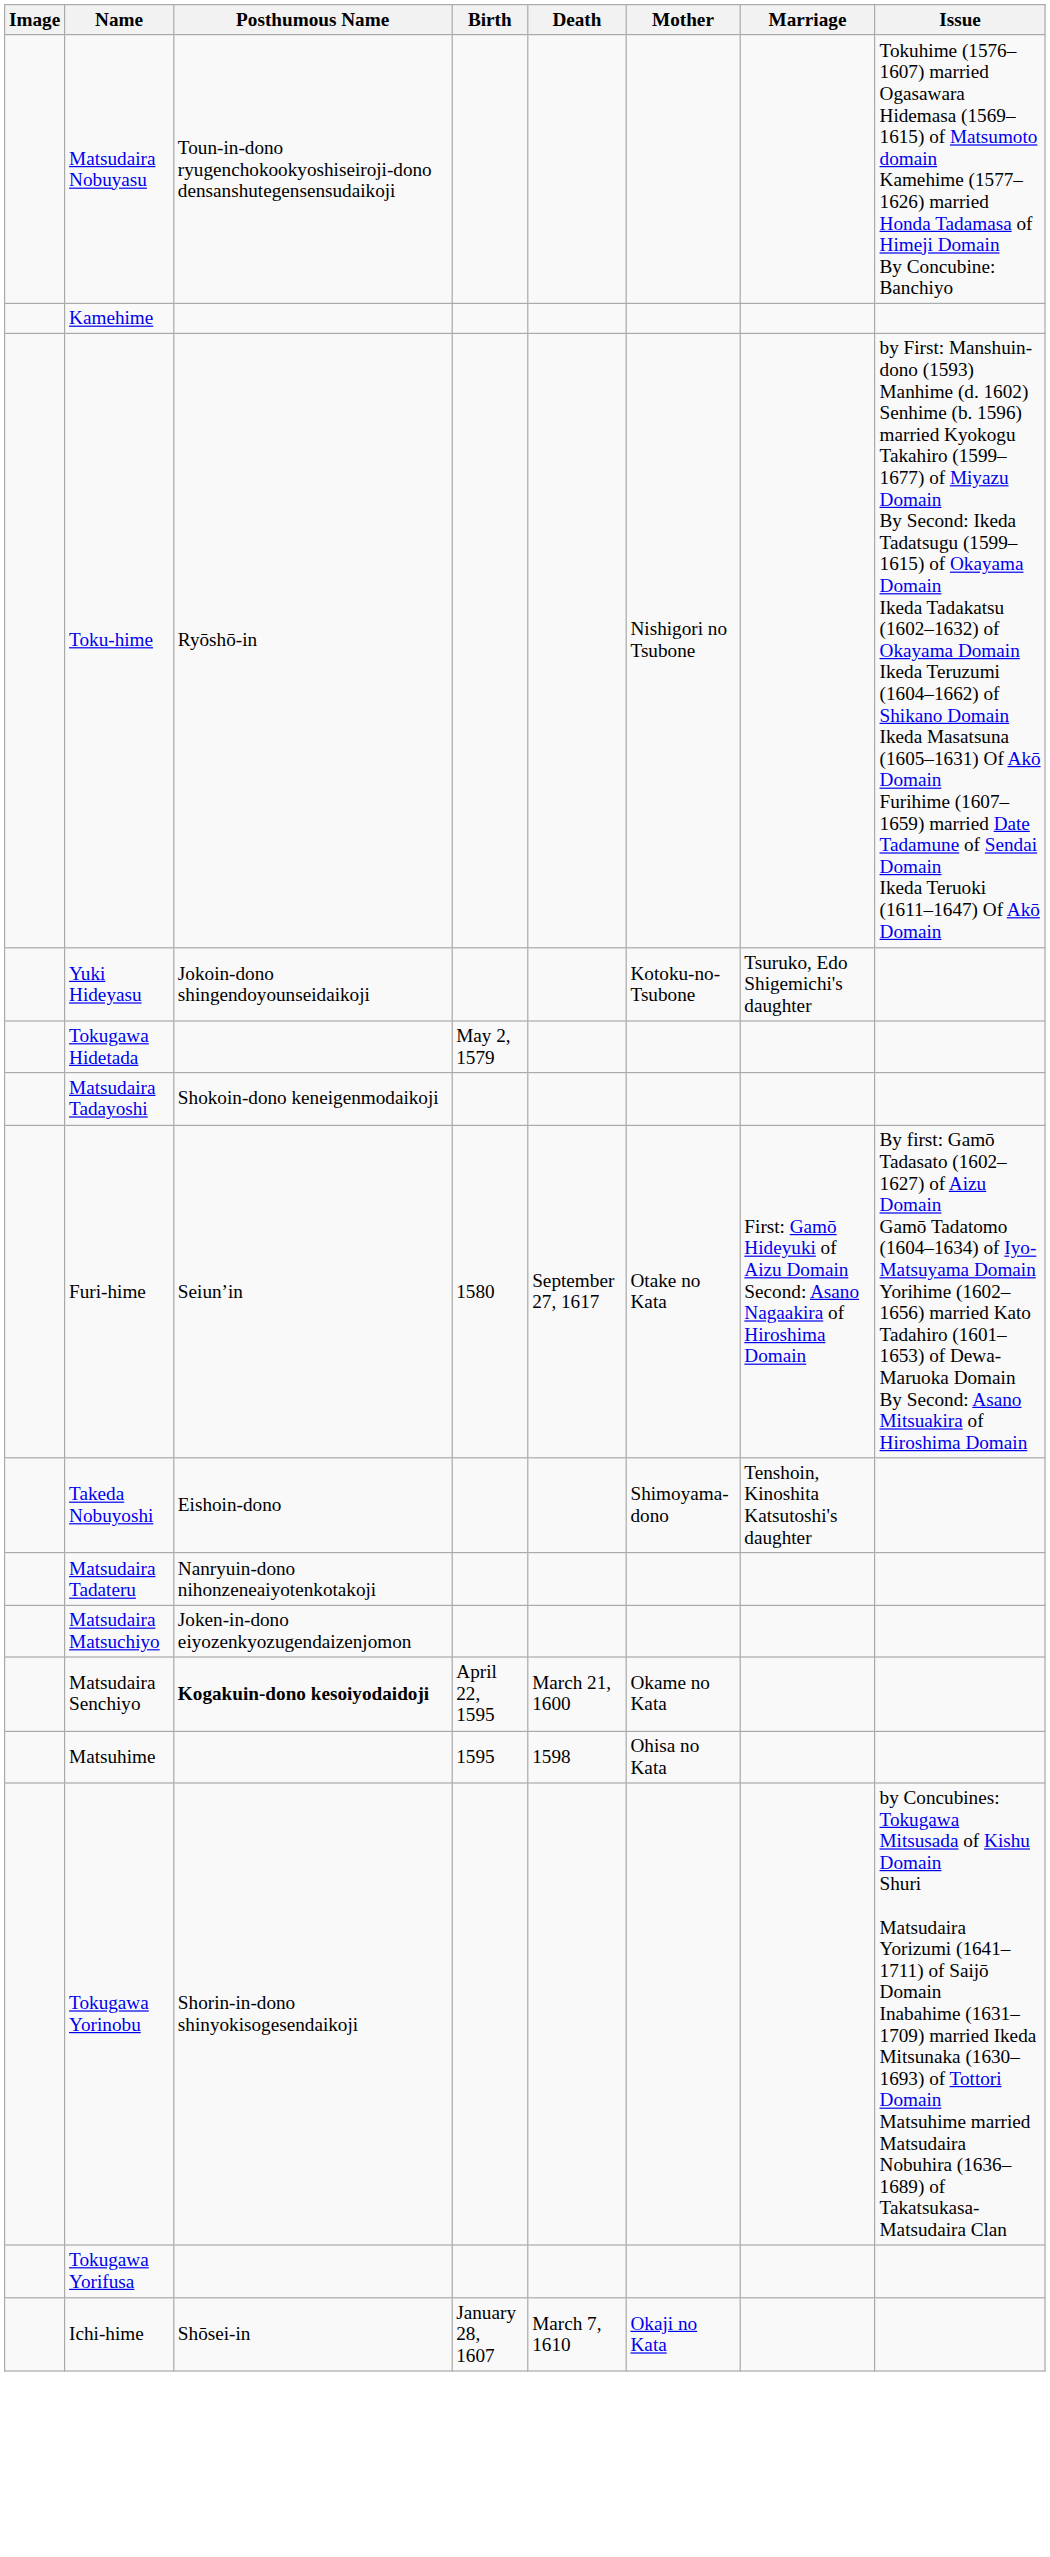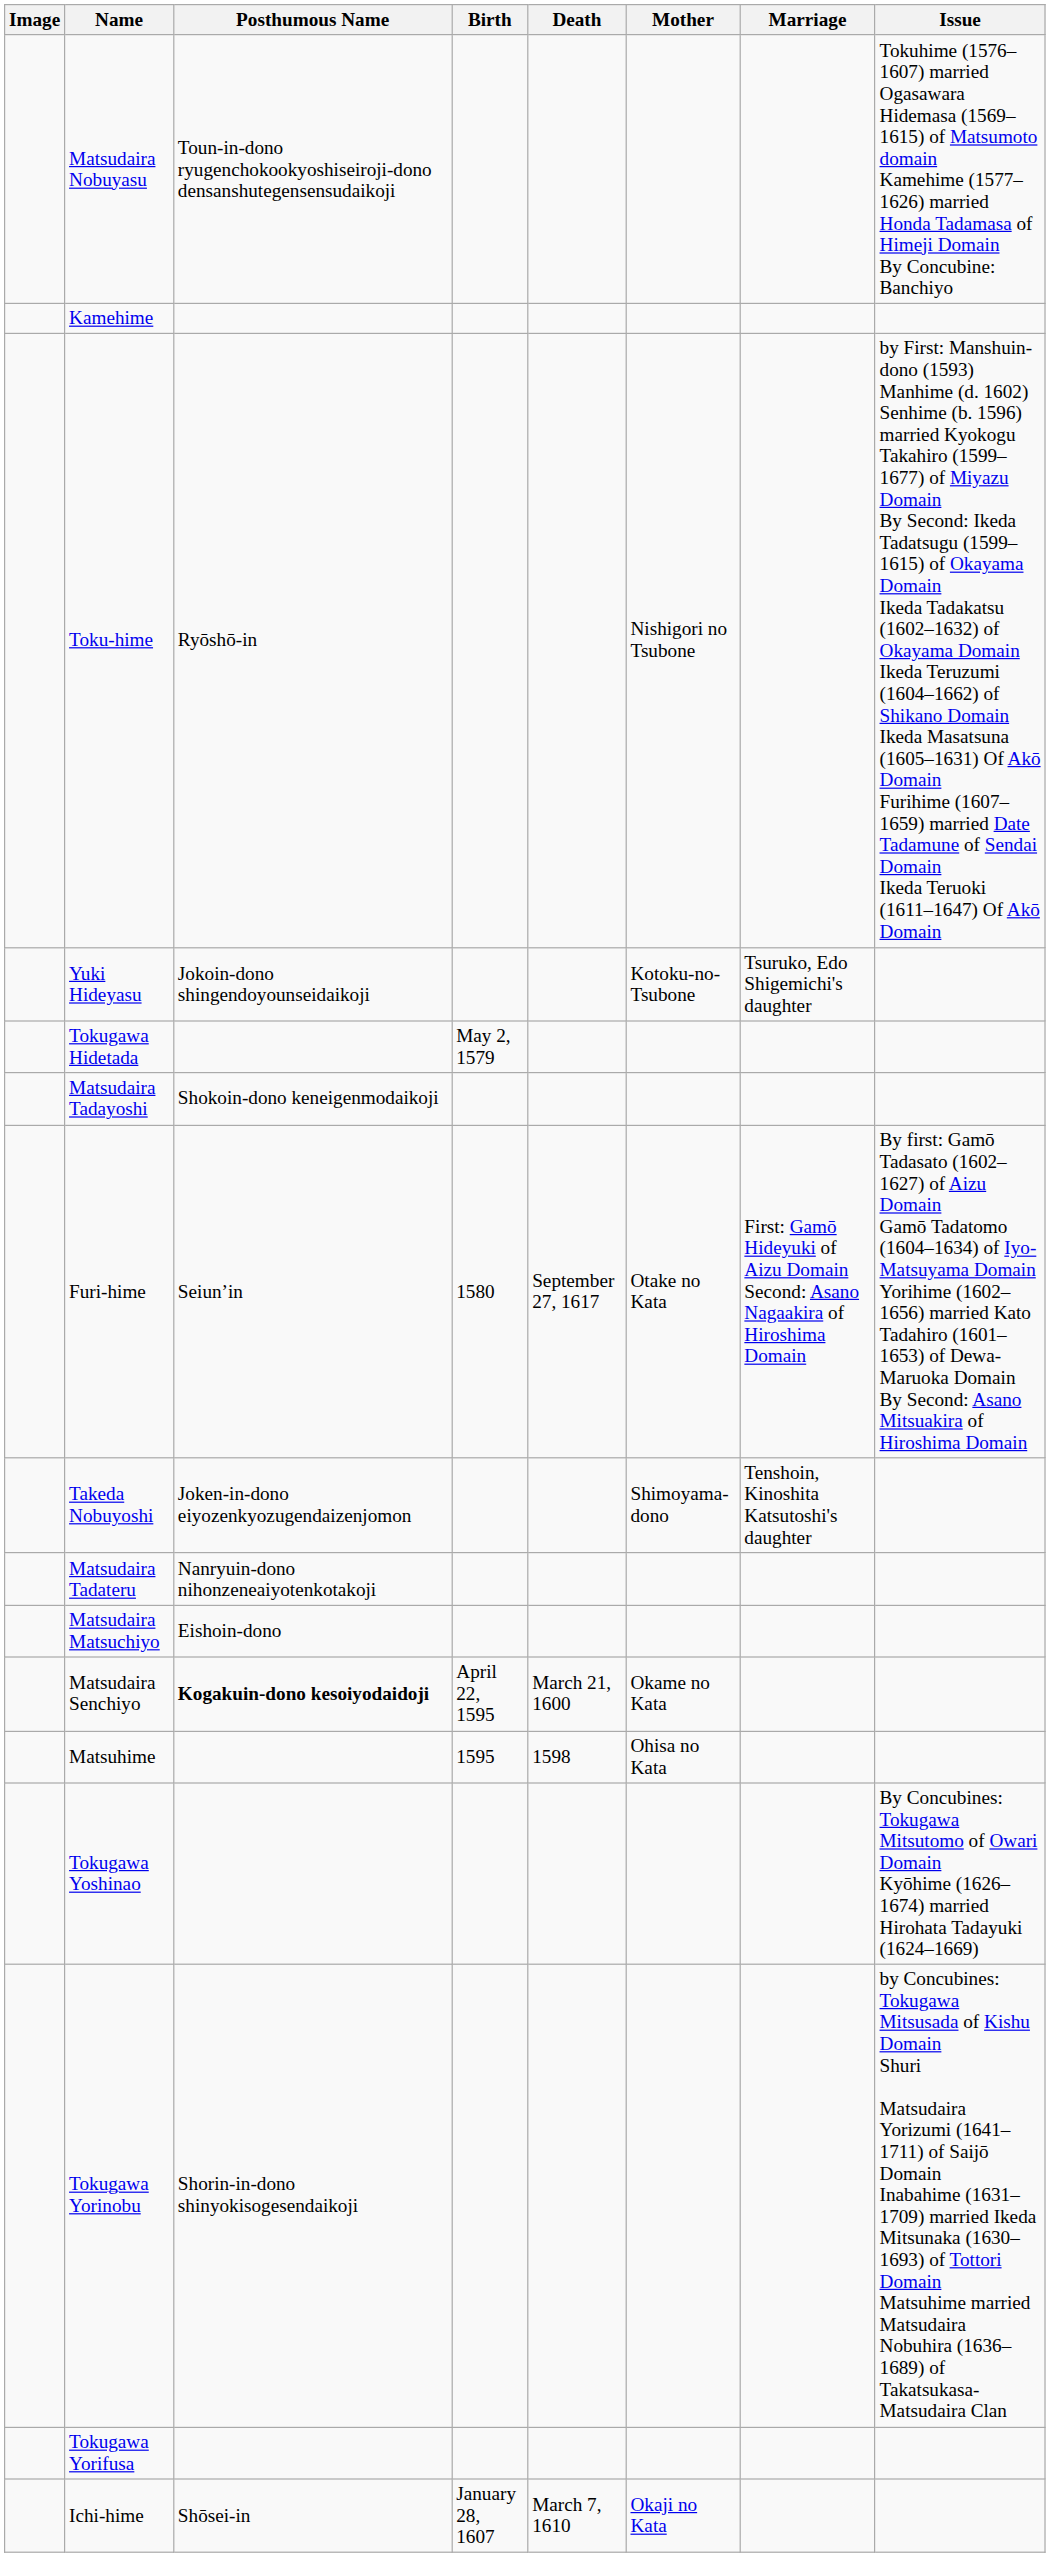 <table class="wikitable">
 <tr>
 <th>Image</th>
 <th>Name</th>
 <th>Posthumous Name</th>
 <th>Birth</th>
 <th>Death</th>
 <th>Mother</th>
 <th>Marriage</th>
 <th>Issue</th>
 </tr>
 <tr>
 <td></td>
 <td><a href='#'>Matsudaira Nobuyasu</a></td>
 <td>Toun-in-dono ryugenchokookyoshiseiroji-dono densanshutegensensudaikoji</td>
 <td></td>
 <td></td>
 <td></td>
 <td></td>
 <td>Tokuhime (1576–1607) married Ogasawara Hidemasa (1569–1615) of <a href='#'>Matsumoto domain</a><br>Kamehime (1577–1626) married <a href='#'>Honda Tadamasa</a> of <a href='#'>Himeji Domain</a><br>By Concubine: Banchiyo</td>
 </tr>
 <tr>
 <td></td>
 <td><a href='#'>Kamehime</a></td>
 <td></td>
 <td></td>
 <td></td>
 <td></td>
 <td></td>
 <td></td>
 </tr>
 <tr>
 <td></td>
 <td><a href='#'>Toku-hime</a></td>
 <td>Ryōshō-in</td>
 <td></td>
 <td></td>
 <td>Nishigori no Tsubone</td>
 <td></td>
 <td>by First: Manshuin-dono (1593)<br>Manhime (d. 1602)<br>Senhime (b. 1596) married Kyokogu Takahiro (1599–1677) of <a href='#'>Miyazu Domain</a><br>By Second: Ikeda Tadatsugu (1599–1615) of <a href='#'>Okayama Domain</a><br>Ikeda Tadakatsu (1602–1632) of <a href='#'>Okayama Domain</a><br>Ikeda Teruzumi (1604–1662) of <a href='#'>Shikano Domain</a><br>Ikeda Masatsuna (1605–1631) Of <a href='#'>Akō Domain</a><br>Furihime (1607–1659) married <a href='#'>Date Tadamune</a> of <a href='#'>Sendai Domain</a><br>Ikeda Teruoki (1611–1647) Of <a href='#'>Akō Domain</a></td>
 </tr>
 <tr>
 <td></td>
 <td><a href='#'>Yuki Hideyasu</a></td>
 <td>Jokoin-dono shingendoyounseidaikoji</td>
 <td></td>
 <td></td>
 <td>Kotoku-no-Tsubone</td>
 <td>Tsuruko, Edo Shigemichi's daughter</td>
 <td></td>
 </tr>
 <tr>
 <td></td>
 <td><a href='#'>Tokugawa Hidetada</a></td>
 <td></td>
 <td>May 2, 1579</td>
 <td></td>
 <td></td>
 <td></td>
 <td></td>
 </tr>
 <tr>
 <td></td>
 <td><a href='#'>Matsudaira Tadayoshi</a></td>
 <td>Shokoin-dono keneigenmodaikoji</td>
 <td></td>
 <td></td>
 <td></td>
 <td></td>
 <td></td>
 </tr>
 <tr>
 <td></td>
 <td>Furi-hime</td>
 <td>Seiun’in</td>
 <td>1580</td>
 <td>September 27, 1617</td>
 <td>Otake no Kata</td>
 <td>First: <a href='#'>Gamō Hideyuki</a> of <a href='#'>Aizu Domain</a><br>Second: <a href='#'>Asano Nagaakira</a> of <a href='#'>Hiroshima Domain</a></td>
 <td>By first: Gamō Tadasato (1602–1627) of <a href='#'>Aizu Domain</a><br>Gamō Tadatomo (1604–1634) of <a href='#'>Iyo-Matsuyama Domain</a><br>Yorihime (1602–1656) married Kato Tadahiro (1601–1653) of Dewa-Maruoka Domain<br>By Second: <a href='#'>Asano Mitsuakira</a> of <a href='#'>Hiroshima Domain</a></td>
 </tr>
 <tr>
 <td></td>
 <td><a href='#'>Takeda Nobuyoshi</a></td>
-<td>Eishoin-dono</td>
+<td>Joken-in-dono eiyozenkyozugendaizenjomon</td>
 <td></td>
 <td></td>
 <td>Shimoyama-dono</td>
 <td>Tenshoin, Kinoshita Katsutoshi's daughter</td>
 <td></td>
 </tr>
 <tr>
 <td></td>
 <td><a href='#'>Matsudaira Tadateru</a></td>
 <td>Nanryuin-dono nihonzeneaiyotenkotakoji</td>
 <td></td>
 <td></td>
 <td></td>
 <td></td>
 <td></td>
 </tr>
 <tr>
 <td></td>
 <td><a href='#'>Matsudaira Matsuchiyo</a></td>
-<td>Joken-in-dono eiyozenkyozugendaizenjomon</td>
+<td>Eishoin-dono</td>
 <td></td>
 <td></td>
 <td></td>
 <td></td>
 <td></td>
 </tr>
 <tr>
 <td></td>
 <td>Matsudaira Senchiyo</td>
 <td><strong>Kogakuin-dono kesoiyodaidoji</strong></td>
 <td>April 22, 1595</td>
 <td>March 21, 1600</td>
 <td>Okame no Kata</td>
 <td></td>
 <td></td>
 </tr>
 <tr>
 <td></td>
 <td>Matsuhime</td>
 <td></td>
 <td>1595</td>
 <td>1598</td>
 <td>Ohisa no Kata</td>
 <td></td>
 <td></td>
+</tr>
+<tr>
+<td></td>
+<td><a href='#'>Tokugawa Yoshinao</a></td>
+<td></td>
+<td></td>
+<td></td>
+<td></td>
+<td></td>
+<td>By Concubines: <a href='#'>Tokugawa Mitsutomo</a> of <a href='#'>Owari Domain</a><br>Kyōhime (1626–1674) married Hirohata Tadayuki (1624–1669)</td>
 </tr>
 <tr>
 <td></td>
 <td><a href='#'>Tokugawa Yorinobu</a></td>
 <td>Shorin-in-dono shinyokisogesendaikoji</td>
 <td></td>
 <td></td>
 <td></td>
 <td></td>
 <td>by Concubines: <a href='#'>Tokugawa Mitsusada</a> of <a href='#'>Kishu Domain</a><br>Shuri<br><br>Matsudaira Yorizumi (1641–1711) of Saijō Domain<br>Inabahime (1631–1709) married Ikeda Mitsunaka (1630–1693) of <a href='#'>Tottori Domain</a><br>Matsuhime married Matsudaira Nobuhira (1636–1689) of Takatsukasa-Matsudaira Clan</td>
 </tr>
 <tr>
 <td></td>
 <td><a href='#'>Tokugawa Yorifusa</a></td>
 <td></td>
 <td></td>
 <td></td>
 <td></td>
 <td></td>
 <td></td>
 </tr>
 <tr>
 <td></td>
 <td>Ichi-hime</td>
 <td>Shōsei-in</td>
 <td>January 28, 1607</td>
 <td>March 7, 1610</td>
 <td><a href='#'>Okaji no Kata</a></td>
 <td></td>
 <td></td>
 </tr>
 </table>
